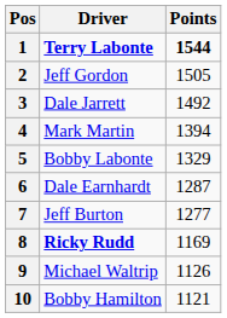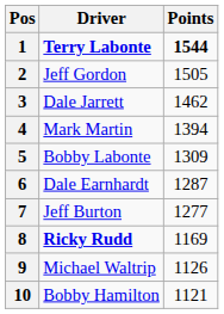 <table class="wikitable">
 <tr>
 <th>Pos</th>
 <th>Driver</th>
 <th>Points</th>
 </tr>
 <tr>
 <th>1 </th>
 <td><strong><a href='#'>Terry Labonte</a></strong></td>
 <td style="text-align:center;"><strong>1544</strong></td>
 </tr>
 <tr>
 <th>2 </th>
 <td><a href='#'>Jeff Gordon</a></td>
 <td style="text-align:center;">1505</td>
 </tr>
 <tr>
 <th>3 </th>
 <td><a href='#'>Dale Jarrett</a></td>
-<td style="text-align:center;">1492</td>
+<td style="text-align:center;">1462</td>
 </tr>
 <tr>
 <th>4 </th>
 <td><a href='#'>Mark Martin</a></td>
 <td style="text-align:center;">1394</td>
 </tr>
 <tr>
 <th>5 </th>
 <td><a href='#'>Bobby Labonte</a></td>
-<td style="text-align:center;">1329</td>
+<td style="text-align:center;">1309</td>
 </tr>
 <tr>
 <th>6 </th>
 <td><a href='#'>Dale Earnhardt</a></td>
 <td style="text-align:center;">1287</td>
 </tr>
 <tr>
 <th>7 </th>
 <td><a href='#'>Jeff Burton</a></td>
 <td style="text-align:center;">1277</td>
 </tr>
 <tr>
 <th>8 </th>
 <td><strong><a href='#'>Ricky Rudd</a></strong></td>
 <td style="text-align:center;">1169</td>
 </tr>
 <tr>
 <th>9 </th>
 <td><a href='#'>Michael Waltrip</a></td>
 <td style="text-align:center;">1126</td>
 </tr>
 <tr>
 <th>10 </th>
 <td><a href='#'>Bobby Hamilton</a></td>
 <td style="text-align:center;">1121</td>
 </tr>
 </table>
